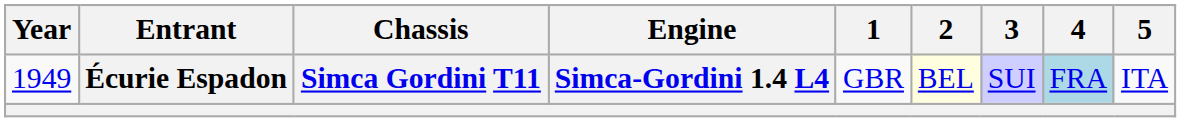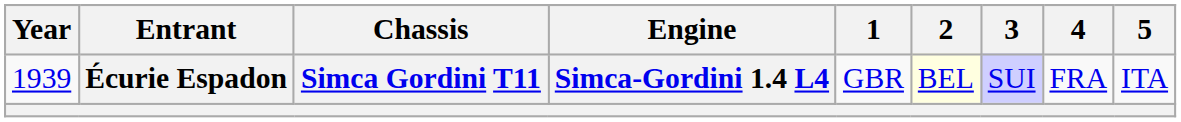 <table class="wikitable" style="text-align:center; font-size:90%">
 <tr>
 <th>Year</th>
 <th>Entrant</th>
 <th>Chassis</th>
 <th>Engine</th>
 <th>1</th>
 <th>2</th>
 <th>3</th>
 <th>4</th>
 <th>5</th>
 </tr>
 <tr>
-<td><a href='#'>1949</a></td>
+<td><a href='#'>1939</a></td>
 <th>Écurie Espadon</th>
 <th><a href='#'>Simca Gordini</a> <a href='#'>T11</a></th>
 <th><a href='#'>Simca-Gordini</a> 1.4 <a href='#'>L4</a></th>
 <td><a href='#'>GBR</a></td>
 <td style="background: lightyellow;"><a href='#'>BEL</a></td>
 <td style="background:#CFCFFF;"><a href='#'>SUI</a><br></td>
-<td style="background: lightblue;"><a href='#'>FRA</a></td>
+<td><a href='#'>FRA</a></td>
 <td><a href='#'>ITA</a></td>
 </tr>
 <tr>
 <th colspan=9></th>
 </tr>
 </table>
